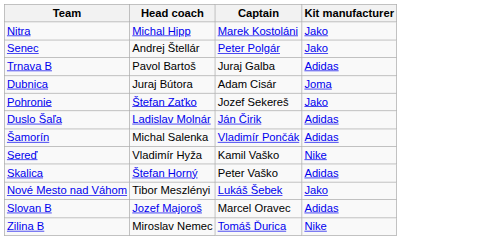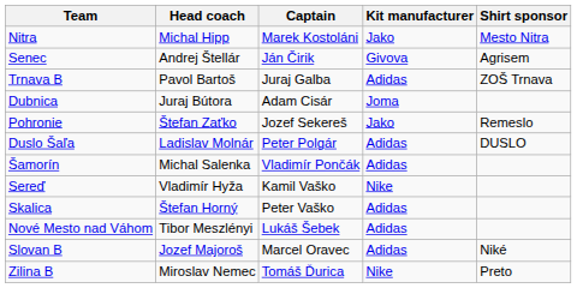 <table class="wikitable sortable">
 <tr>
 <th>Team</th>
 <th>Head coach</th>
 <th>Captain</th>
 <th>Kit manufacturer</th>
+<th>Shirt sponsor</th>
 </tr>
 <tr>
 <td><a href='#'>Nitra</a></td>
 <td> <a href='#'>Michal Hipp</a></td>
 <td> <a href='#'>Marek Kostoláni</a></td>
 <td><a href='#'>Jako</a></td>
+<td><a href='#'>Mesto Nitra</a></td>
 </tr>
 <tr>
 <td><a href='#'>Senec</a></td>
 <td> Andrej Štellár</td>
-<td> <a href='#'>Peter Polgár</a></td>
-<td><a href='#'>Jako</a></td>
+<td> <a href='#'>Ján Čirik</a></td>
+<td><a href='#'>Givova</a></td>
+<td>Agrisem</td>
 </tr>
 <tr>
 <td><a href='#'>Trnava B</a></td>
 <td> Pavol Bartoš</td>
 <td> Juraj Galba</td>
 <td><a href='#'>Adidas</a></td>
+<td>ZOŠ Trnava</td>
 </tr>
 <tr>
 <td><a href='#'>Dubnica</a></td>
 <td> Juraj Bútora</td>
 <td> Adam Cisár</td>
 <td><a href='#'>Joma</a></td>
+<td></td>
 </tr>
 <tr>
 <td><a href='#'>Pohronie</a></td>
 <td> <a href='#'>Štefan Zaťko</a></td>
 <td> Jozef Sekereš</td>
 <td><a href='#'>Jako</a></td>
+<td>Remeslo</td>
 </tr>
 <tr>
 <td><a href='#'>Duslo Šaľa</a></td>
 <td> <a href='#'>Ladislav Molnár</a></td>
-<td> <a href='#'>Ján Čirik</a></td>
+<td> <a href='#'>Peter Polgár</a></td>
 <td><a href='#'>Adidas</a></td>
+<td>DUSLO</td>
 </tr>
 <tr>
 <td><a href='#'>Šamorín</a></td>
 <td> Michal Salenka</td>
 <td> <a href='#'>Vladimír Pončák</a></td>
 <td><a href='#'>Adidas</a></td>
+<td></td>
 </tr>
 <tr>
 <td><a href='#'>Sereď</a></td>
 <td> Vladimír Hyža</td>
 <td> Kamil Vaško</td>
 <td><a href='#'>Nike</a></td>
+<td></td>
 </tr>
 <tr>
 <td><a href='#'>Skalica</a></td>
 <td> <a href='#'>Štefan Horný</a></td>
 <td> Peter Vaško</td>
 <td><a href='#'>Adidas</a></td>
+<td></td>
 </tr>
 <tr>
 <td><a href='#'>Nové Mesto nad Váhom</a></td>
 <td> Tibor Meszlényi</td>
 <td> <a href='#'>Lukáš Šebek</a></td>
-<td><a href='#'>Jako</a></td>
+<td><a href='#'>Adidas</a></td>
+<td></td>
 </tr>
 <tr>
 <td><a href='#'>Slovan B</a></td>
 <td> <a href='#'>Jozef Majoroš</a></td>
 <td> Marcel Oravec</td>
 <td><a href='#'>Adidas</a></td>
+<td>Niké</td>
 </tr>
 <tr>
 <td><a href='#'>Zilina B</a></td>
 <td> Miroslav Nemec</td>
 <td> <a href='#'>Tomáš Ďurica</a></td>
 <td><a href='#'>Nike</a></td>
+<td>Preto</td>
 </tr>
 </table>
